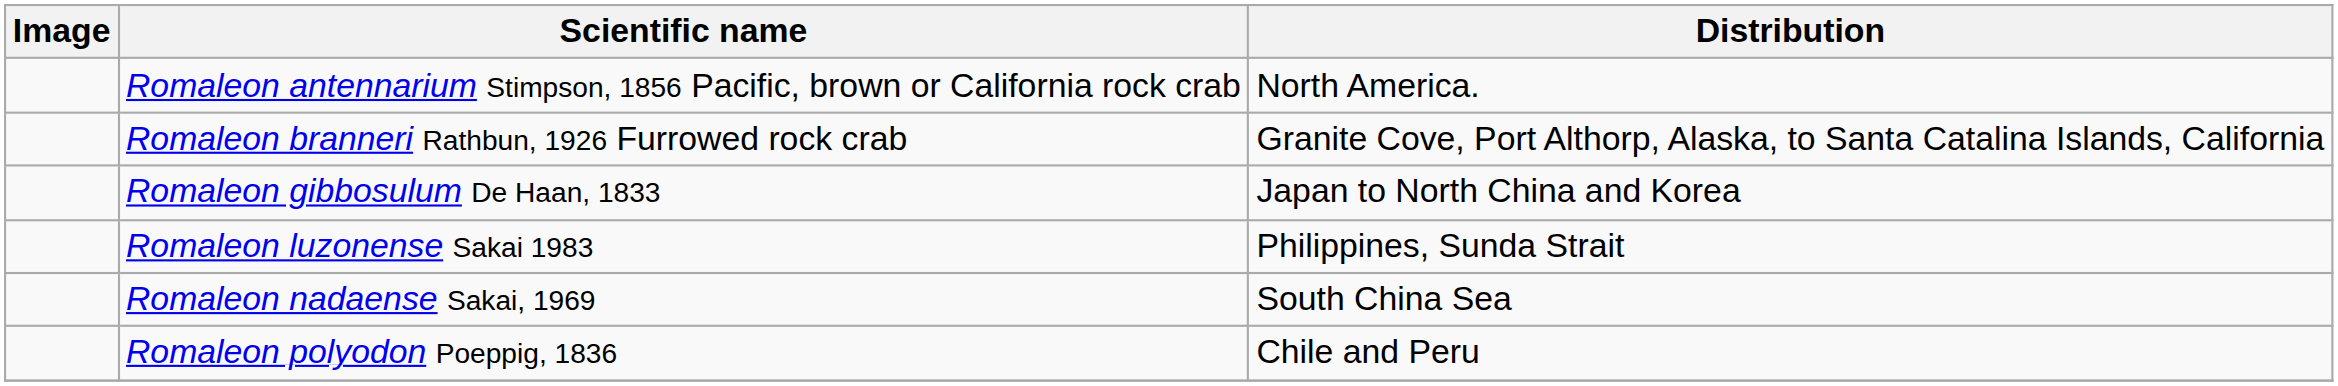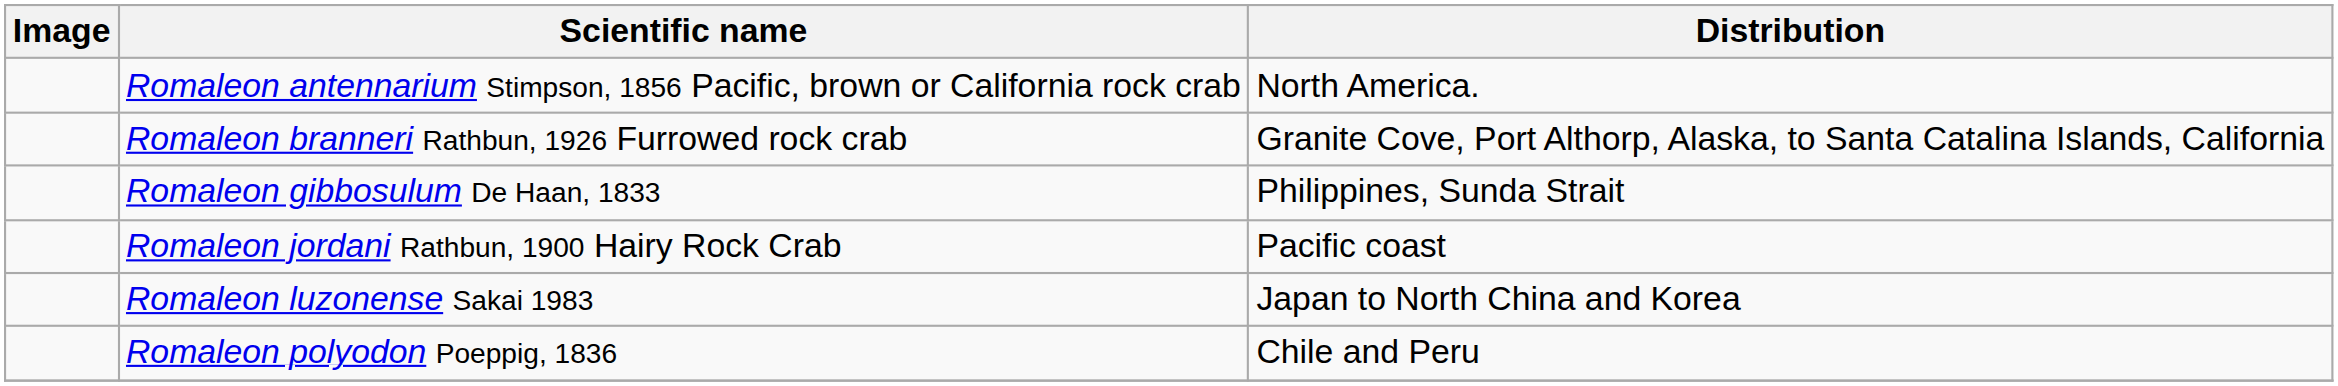 <table class="wikitable">
 <tr>
 <th>Image</th>
 <th>Scientific name</th>
 <th>Distribution</th>
 </tr>
 <tr>
 <td></td>
 <td><em><a href='#'>Romaleon antennarium</a></em> <small>Stimpson, 1856</small>  Pacific, brown or California rock crab</td>
 <td>North America.</td>
 </tr>
 <tr>
 <td></td>
 <td><em><a href='#'>Romaleon branneri</a></em> <small>Rathbun, 1926</small> Furrowed rock crab</td>
 <td>Granite Cove, Port Althorp, Alaska, to Santa Catalina Islands, California</td>
 </tr>
 <tr>
 <td></td>
 <td><em><a href='#'>Romaleon gibbosulum</a></em> <small>De Haan, 1833</small></td>
-<td>Japan to North China and Korea</td>
+<td>Philippines, Sunda Strait</td>
+</tr>
+<tr>
+<td></td>
+<td><em><a href='#'>Romaleon jordani</a></em> <small>Rathbun, 1900</small> Hairy Rock Crab</td>
+<td>Pacific coast</td>
 </tr>
 <tr>
 <td></td>
 <td><em><a href='#'>Romaleon luzonense</a></em> <small>Sakai 1983</small></td>
-<td>Philippines, Sunda Strait</td>
-</tr>
-<tr>
-<td></td>
-<td><em><a href='#'>Romaleon nadaense</a></em> <small>Sakai, 1969</small></td>
-<td>South China Sea</td>
+<td>Japan to North China and Korea</td>
 </tr>
 <tr>
 <td></td>
 <td><em><a href='#'>Romaleon polyodon</a></em> <small>Poeppig, 1836</small></td>
 <td>Chile and Peru</td>
 </tr>
 <tr>
 </tr>
 </table>
